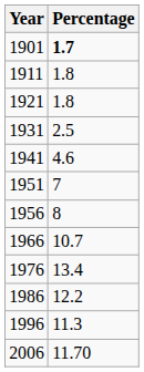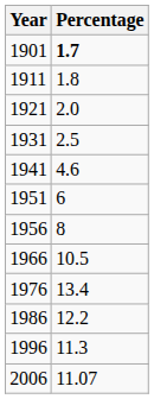 <table class="wikitable sortable mw-collapsible">
 <tr>
 <th>Year</th>
 <th>Percentage</th>
 </tr>
 <tr>
 <td>1901</td>
 <td><strong>1.7</strong></td>
 </tr>
 <tr>
 <td>1911</td>
 <td>1.8</td>
 </tr>
 <tr>
 <td>1921</td>
-<td>1.8</td>
+<td>2.0</td>
 </tr>
 <tr>
 <td>1931</td>
 <td>2.5</td>
 </tr>
 <tr>
 <td>1941</td>
 <td>4.6</td>
 </tr>
 <tr>
 <td>1951</td>
-<td>7</td>
+<td>6</td>
 </tr>
 <tr>
 <td>1956</td>
 <td>8</td>
 </tr>
 <tr>
 <td>1966</td>
-<td>10.7</td>
+<td>10.5</td>
 </tr>
 <tr>
 <td>1976</td>
 <td>13.4</td>
 </tr>
 <tr>
 <td>1986</td>
 <td>12.2</td>
 </tr>
 <tr>
 <td>1996</td>
 <td>11.3</td>
 </tr>
 <tr>
 <td>2006</td>
-<td>11.70</td>
+<td>11.07</td>
 </tr>
 </table>
